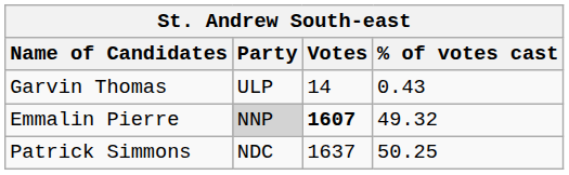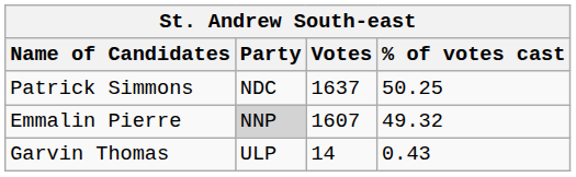 <table class="wikitable">
 <tr>
 <th colspan="4">St. Andrew South-east</th>
 </tr>
 <tr>
 <th>Name of Candidates</th>
 <th>Party</th>
 <th>Votes</th>
 <th>% of votes cast</th>
 </tr>
 <tr>
+<td>Patrick Simmons</td>
+<td>NDC</td>
+<td>1637</td>
+<td>50.25</td>
+</tr>
+<tr>
+<td>Emmalin Pierre</td>
+<td style="background: lightgrey;">NNP</td>
+<td>1607</td>
+<td>49.32</td>
+</tr>
+<tr>
 <td>Garvin Thomas</td>
 <td>ULP</td>
 <td>14</td>
 <td>0.43</td>
 </tr>
-<tr>
-<td>Emmalin Pierre</td>
-<td style="background: lightgrey;">NNP</td>
-<td><strong>1607</strong></td>
-<td>49.32</td>
-</tr>
-<tr>
-<td>Patrick Simmons</td>
-<td>NDC</td>
-<td>1637</td>
-<td>50.25</td>
-</tr>
 </table>
